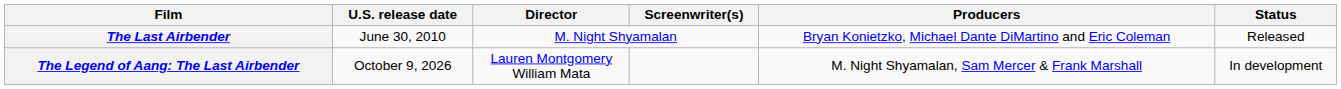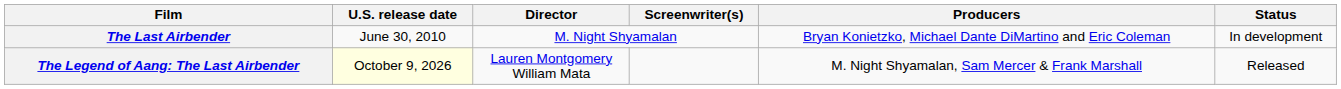 <table class="wikitable plainrowheaders" style="text-align: center; width: 99%;">
 <tr>
 <th scope="col">Film</th>
 <th scope="col">U.S. release date</th>
 <th scope="col">Director</th>
 <th scope="col">Screenwriter(s)</th>
 <th scope="col">Producers</th>
 <th scope="col">Status</th>
 </tr>
 <tr>
 <th><em><a href='#'>The Last Airbender</a></em></th>
 <td>June 30, 2010</td>
 <td colspan="2"><a href='#'>M. Night Shyamalan</a></td>
 <td><a href='#'>Bryan Konietzko</a>, <a href='#'>Michael Dante DiMartino</a> and <a href='#'>Eric Coleman</a></td>
-<td>Released</td>
+<td>In development</td>
 </tr>
 <tr>
 <th><em><a href='#'>The Legend of Aang: The Last Airbender</a></em></th>
-<td>October 9, 2026</td>
+<td style="background: lightyellow;">October 9, 2026</td>
 <td><a href='#'>Lauren Montgomery</a><br>William Mata</td>
 <td></td>
 <td>M. Night Shyamalan, <a href='#'>Sam Mercer</a> & <a href='#'>Frank Marshall</a></td>
-<td>In development</td>
+<td>Released</td>
 </tr>
 </table>
